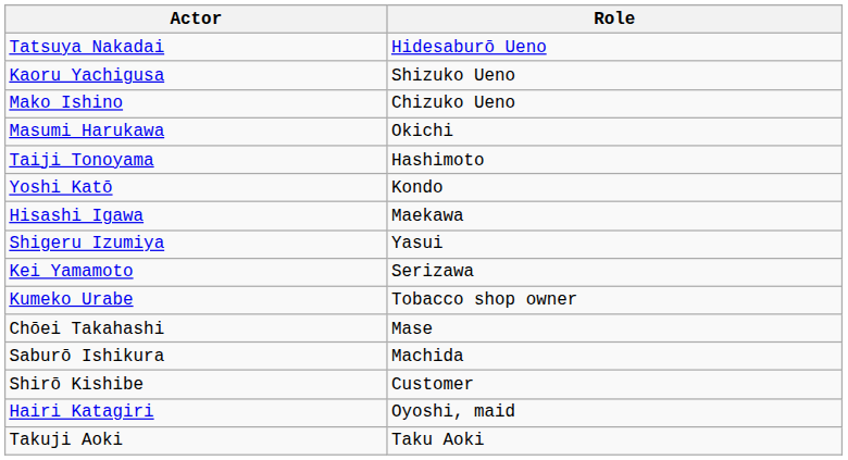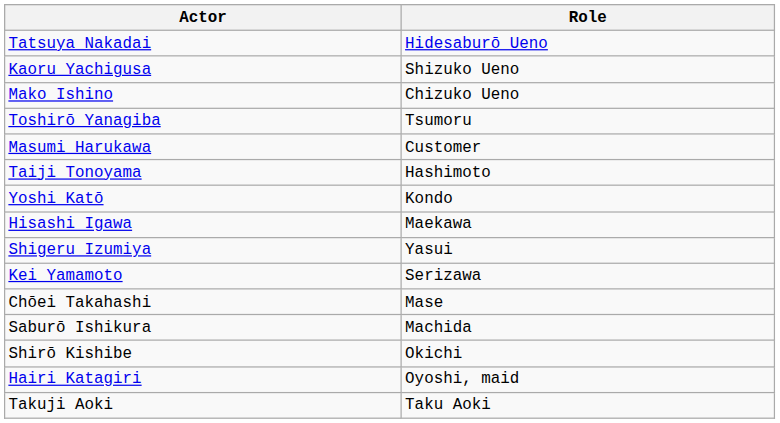 <table class="wikitable" width="50%">
 <tr bgcolor="#CCCCCC">
 <th>Actor</th>
 <th>Role</th>
 </tr>
 <tr>
 <td><a href='#'>Tatsuya Nakadai</a></td>
 <td><a href='#'>Hidesaburō Ueno</a></td>
 </tr>
 <tr>
 <td><a href='#'>Kaoru Yachigusa</a></td>
 <td>Shizuko Ueno</td>
 </tr>
 <tr>
 <td><a href='#'>Mako Ishino</a></td>
 <td>Chizuko Ueno</td>
 </tr>
 <tr>
+<td><a href='#'>Toshirō Yanagiba</a></td>
+<td>Tsumoru</td>
+</tr>
+<tr>
 <td><a href='#'>Masumi Harukawa</a></td>
-<td>Okichi</td>
+<td>Customer</td>
 </tr>
 <tr>
 <td><a href='#'>Taiji Tonoyama</a></td>
 <td>Hashimoto</td>
 </tr>
 <tr>
 <td><a href='#'>Yoshi Katō</a></td>
 <td>Kondo</td>
 </tr>
 <tr>
 <td><a href='#'>Hisashi Igawa</a></td>
 <td>Maekawa</td>
 </tr>
 <tr>
 <td><a href='#'>Shigeru Izumiya</a></td>
 <td>Yasui</td>
 </tr>
 <tr>
 <td><a href='#'>Kei Yamamoto</a></td>
 <td>Serizawa</td>
 </tr>
 <tr>
-<td><a href='#'>Kumeko Urabe</a></td>
-<td>Tobacco shop owner</td>
-</tr>
-<tr>
 <td>Chōei Takahashi</td>
 <td>Mase</td>
 </tr>
 <tr>
 <td>Saburō Ishikura</td>
 <td>Machida</td>
 </tr>
 <tr>
 <td>Shirō Kishibe</td>
-<td>Customer</td>
+<td>Okichi</td>
 </tr>
 <tr>
 <td><a href='#'>Hairi Katagiri</a></td>
 <td>Oyoshi, maid</td>
 </tr>
 <tr>
 <td>Takuji Aoki</td>
 <td>Taku Aoki</td>
 </tr>
 </table>
